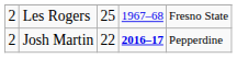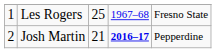 <table class="wikitable">
 <tr>
 </tr>
 <tr>
-<td>2</td>
+<td>1</td>
 <td>Les Rogers</td>
 <td>25</td>
 <td style="font-size:80%;"><a href='#'>1967–68</a></td>
 <td style="font-size:80%;">Fresno State</td>
 </tr>
 <tr>
 <td>2</td>
 <td>Josh Martin</td>
-<td>22</td>
+<td>21</td>
 <td style="font-size:80%;"><strong><a href='#'>2016–17</a></strong></td>
 <td style="font-size:80%;">Pepperdine</td>
 </tr>
 </table>
